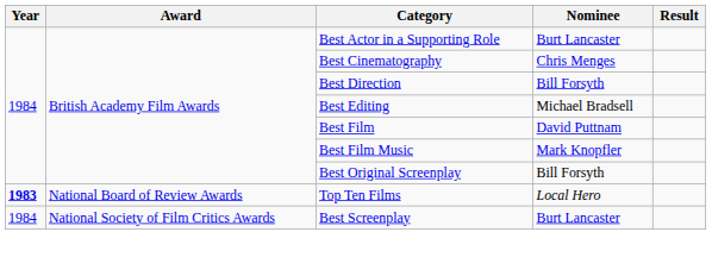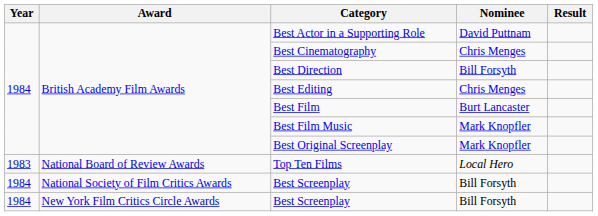 <table class="wikitable sortable" width="90%">
 <tr>
 <th scope="col">Year</th>
 <th scope="col">Award</th>
 <th scope="col">Category</th>
 <th scope="col">Nominee</th>
 <th scope="col">Result</th>
 </tr>
 <tr>
 <td rowspan="7"><a href='#'>1984</a></td>
 <td rowspan="7"><a href='#'>British Academy Film Awards</a></td>
 <td><a href='#'>Best Actor in a Supporting Role</a></td>
-<td><a href='#'>Burt Lancaster</a></td>
+<td><a href='#'>David Puttnam</a></td>
 <td></td>
 </tr>
 <tr>
 <td><a href='#'>Best Cinematography</a></td>
 <td><a href='#'>Chris Menges</a></td>
 <td></td>
 </tr>
 <tr>
 <td><a href='#'>Best Direction</a></td>
 <td><a href='#'>Bill Forsyth</a></td>
 <td></td>
 </tr>
 <tr>
 <td><a href='#'>Best Editing</a></td>
-<td>Michael Bradsell</td>
+<td><a href='#'>Chris Menges</a></td>
 <td></td>
 </tr>
 <tr>
 <td><a href='#'>Best Film</a></td>
-<td><a href='#'>David Puttnam</a></td>
+<td><a href='#'>Burt Lancaster</a></td>
 <td></td>
 </tr>
 <tr>
 <td><a href='#'>Best Film Music</a></td>
 <td><a href='#'>Mark Knopfler</a></td>
 <td></td>
 </tr>
 <tr>
 <td><a href='#'>Best Original Screenplay</a></td>
-<td>Bill Forsyth</td>
+<td><a href='#'>Mark Knopfler</a></td>
 <td></td>
 </tr>
 <tr>
-<td><strong><a href='#'>1983</a></strong></td>
+<td><a href='#'>1983</a></td>
 <td><a href='#'>National Board of Review Awards</a></td>
 <td><a href='#'>Top Ten Films</a></td>
 <td><em>Local Hero</em></td>
 <td></td>
 </tr>
 <tr>
 <td><a href='#'>1984</a></td>
 <td><a href='#'>National Society of Film Critics Awards</a></td>
 <td><a href='#'>Best Screenplay</a></td>
-<td><a href='#'>Burt Lancaster</a></td>
+<td>Bill Forsyth</td>
+<td></td>
+</tr>
+<tr>
+<td><a href='#'>1984</a></td>
+<td><a href='#'>New York Film Critics Circle Awards</a></td>
+<td><a href='#'>Best Screenplay</a></td>
+<td>Bill Forsyth</td>
 <td></td>
 </tr>
 </table>
